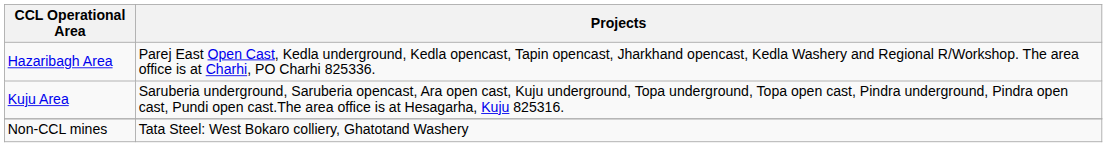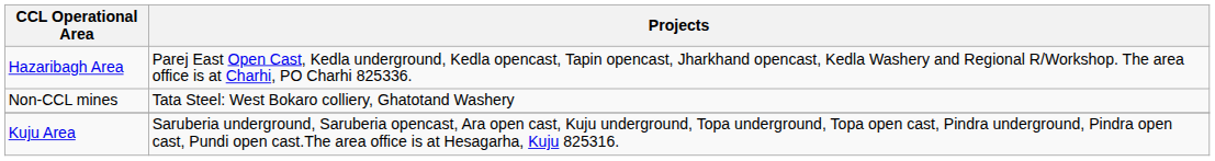 <table class="wikitable">
 <tr>
 <th>CCL Operational Area</th>
 <th>Projects</th>
 </tr>
 <tr>
 <td><a href='#'>Hazaribagh Area</a></td>
 <td>Parej East <a href='#'>Open Cast</a>, Kedla underground, Kedla opencast, Tapin opencast, Jharkhand opencast, Kedla Washery and Regional R/Workshop. The area office is at <a href='#'>Charhi</a>, PO Charhi 825336.</td>
 </tr>
 <tr>
-<td><a href='#'>Kuju Area</a></td>
-<td>Saruberia underground, Saruberia opencast, Ara open cast, Kuju underground, Topa underground, Topa open cast, Pindra underground, Pindra open cast, Pundi open cast.The area office is at Hesagarha, <a href='#'>Kuju</a> 825316.</td>
+<td>Non-CCL mines</td>
+<td>Tata Steel: West Bokaro colliery, Ghatotand Washery</td>
 </tr>
 <tr>
 </tr>
 <tr>
-<td>Non-CCL mines</td>
-<td>Tata Steel: West Bokaro colliery, Ghatotand Washery</td>
+<td><a href='#'>Kuju Area</a></td>
+<td>Saruberia underground, Saruberia opencast, Ara open cast, Kuju underground, Topa underground, Topa open cast, Pindra underground, Pindra open cast, Pundi open cast.The area office is at Hesagarha, <a href='#'>Kuju</a> 825316.</td>
 </tr>
 </table>
